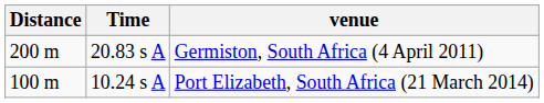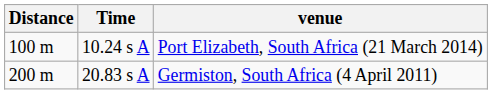 <table class="wikitable">
 <tr>
 <th>Distance</th>
 <th>Time</th>
 <th>venue</th>
 </tr>
 <tr>
+<td>100 m</td>
+<td>10.24 s <a href='#'>A</a></td>
+<td><a href='#'>Port Elizabeth</a>, <a href='#'>South Africa</a> (21 March 2014)</td>
+</tr>
+<tr>
 <td>200 m</td>
 <td>20.83 s <a href='#'>A</a></td>
 <td><a href='#'>Germiston</a>, <a href='#'>South Africa</a> (4 April 2011)</td>
 </tr>
-<tr>
-<td>100 m</td>
-<td>10.24 s <a href='#'>A</a></td>
-<td><a href='#'>Port Elizabeth</a>, <a href='#'>South Africa</a> (21 March 2014)</td>
-</tr>
 </table>
